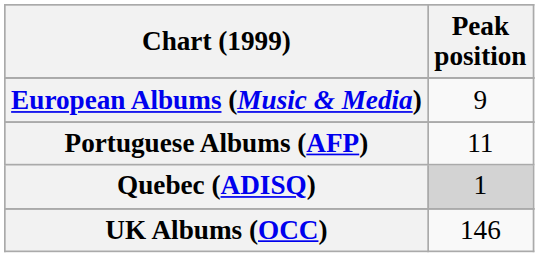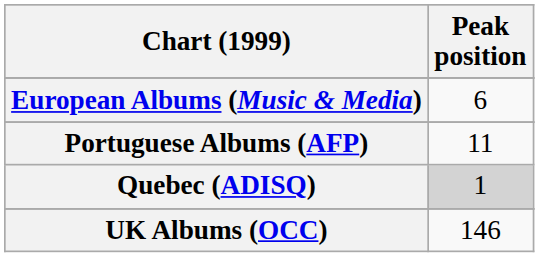 <table class="wikitable sortable plainrowheaders" style="text-align:center">
 <tr>
 <th scope="col">Chart (1999)</th>
 <th scope="col">Peak<br>position</th>
 </tr>
 <tr>
 </tr>
 <tr>
 </tr>
 <tr>
 </tr>
 <tr>
 </tr>
 <tr>
 </tr>
 <tr>
 <th scope="row"><a href='#'>European Albums</a> (<em><a href='#'>Music & Media</a></em>)</th>
-<td>9</td>
+<td>6</td>
 </tr>
 <tr>
 </tr>
 <tr>
 </tr>
 <tr>
 </tr>
 <tr>
 <th scope="row">Portuguese Albums (<a href='#'>AFP</a>)</th>
 <td>11</td>
 </tr>
 <tr>
 <th scope="row">Quebec (<a href='#'>ADISQ</a>)</th>
 <td style="background: lightgrey;">1</td>
 </tr>
 <tr>
 </tr>
 <tr>
 <th scope="row">UK Albums (<a href='#'>OCC</a>)</th>
 <td>146</td>
 </tr>
 </table>
